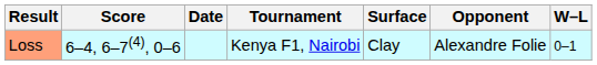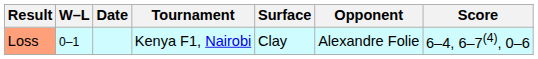 <table class="sortable wikitable">
 <tr>
 <th>Result</th>
-<th class="unsortable">Score</th>
+<th class="unsortable">W–L</th>
 <th>Date</th>
 <th>Tournament</th>
 <th>Surface</th>
 <th>Opponent</th>
-<th class="unsortable">W–L</th>
+<th class="unsortable">Score</th>
 </tr>
 <tr style="background:#cffcff;">
 <td style="background:#ffa07a;">Loss</td>
-<td>6–4, 6–7<sup>(4)</sup>, 0–6</td>
+<td><small>0–1</small></td>
 <td></td>
 <td>Kenya F1, <a href='#'>Nairobi</a></td>
 <td>Clay</td>
 <td> Alexandre Folie</td>
-<td><small>0–1</small></td>
+<td>6–4, 6–7<sup>(4)</sup>, 0–6</td>
 </tr>
 </table>
